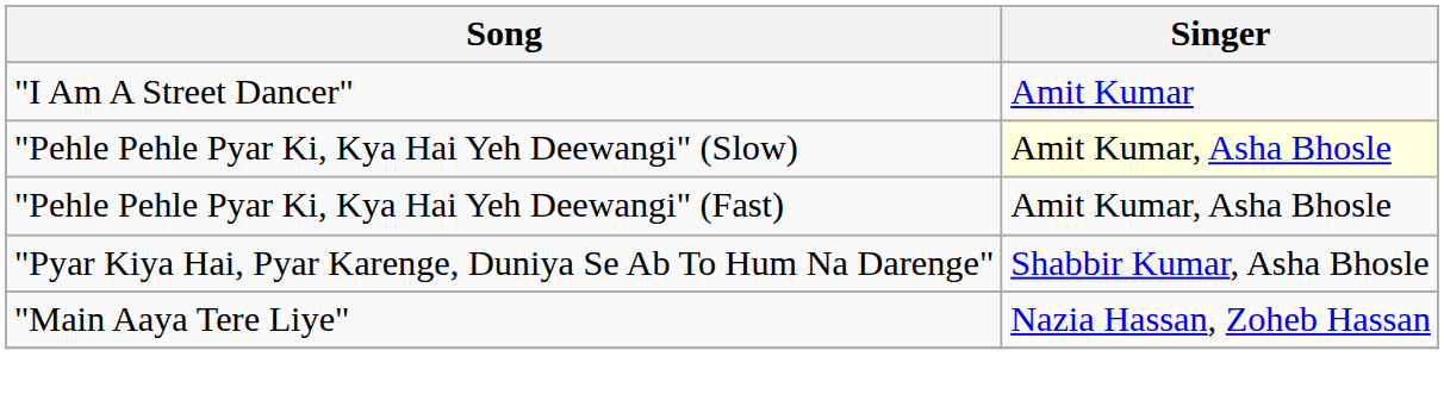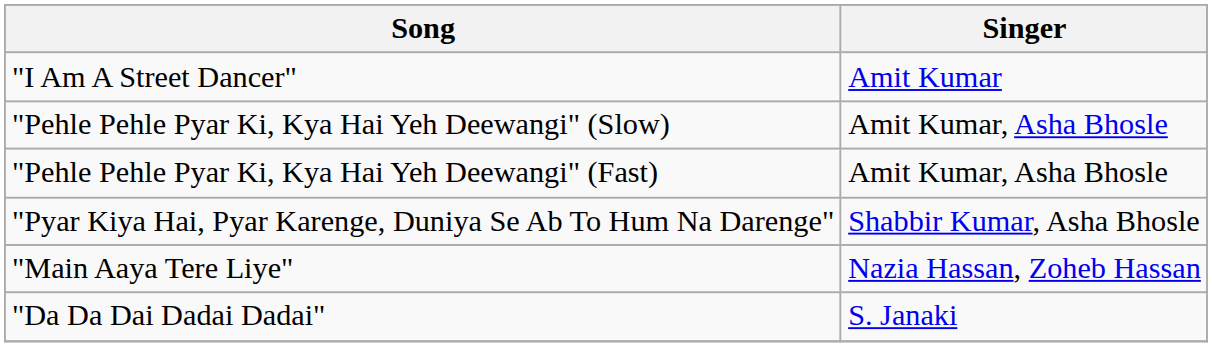 <table class="wikitable">
 <tr>
 <th>Song</th>
 <th>Singer</th>
 </tr>
 <tr>
 <td>"I Am A Street Dancer"</td>
 <td><a href='#'>Amit Kumar</a></td>
 </tr>
 <tr>
 <td>"Pehle Pehle Pyar Ki, Kya Hai Yeh Deewangi" (Slow)</td>
-<td style="background: lightyellow;">Amit Kumar, <a href='#'>Asha Bhosle</a></td>
+<td>Amit Kumar, <a href='#'>Asha Bhosle</a></td>
 </tr>
 <tr>
 <td>"Pehle Pehle Pyar Ki, Kya Hai Yeh Deewangi" (Fast)</td>
 <td>Amit Kumar, Asha Bhosle</td>
 </tr>
 <tr>
 <td>"Pyar Kiya Hai, Pyar Karenge, Duniya Se Ab To Hum Na Darenge"</td>
 <td><a href='#'>Shabbir Kumar</a>, Asha Bhosle</td>
 </tr>
 <tr>
 <td>"Main Aaya Tere Liye"</td>
 <td><a href='#'>Nazia Hassan</a>, <a href='#'>Zoheb Hassan</a></td>
 </tr>
 <tr>
+<td>"Da Da Dai Dadai Dadai"</td>
+<td><a href='#'>S. Janaki</a></td>
+</tr>
+<tr>
 </tr>
 </table>
